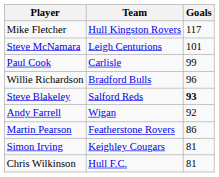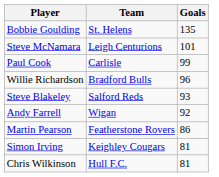 <table class="wikitable" style="text-align:centre;">
 <tr>
 <th>Player</th>
 <th>Team</th>
 <th>Goals</th>
 </tr>
 <tr>
-<td>Mike Fletcher</td>
-<td><a href='#'>Hull Kingston Rovers</a></td>
-<td>117</td>
+<td><a href='#'>Bobbie Goulding</a></td>
+<td><a href='#'>St. Helens</a></td>
+<td>135</td>
 </tr>
 <tr>
 <td><a href='#'>Steve McNamara</a></td>
 <td><a href='#'>Leigh Centurions</a></td>
 <td>101</td>
 </tr>
 <tr>
 <td><a href='#'>Paul Cook</a></td>
 <td><a href='#'>Carlisle</a></td>
 <td>99</td>
 </tr>
 <tr>
 <td>Willie Richardson</td>
 <td><a href='#'>Bradford Bulls</a></td>
 <td>96</td>
 </tr>
 <tr>
 <td><a href='#'>Steve Blakeley</a></td>
 <td><a href='#'>Salford Reds</a></td>
-<td><strong>93</strong></td>
+<td>93</td>
 </tr>
 <tr>
 <td><a href='#'>Andy Farrell</a></td>
 <td><a href='#'>Wigan</a></td>
 <td>92</td>
 </tr>
 <tr>
 <td><a href='#'>Martin Pearson</a></td>
 <td><a href='#'>Featherstone Rovers</a></td>
 <td>86</td>
 </tr>
 <tr>
 <td><a href='#'>Simon Irving</a></td>
 <td><a href='#'>Keighley Cougars</a></td>
 <td>81</td>
 </tr>
 <tr>
 <td>Chris Wilkinson</td>
 <td><a href='#'>Hull F.C.</a></td>
 <td>81</td>
 </tr>
 </table>
